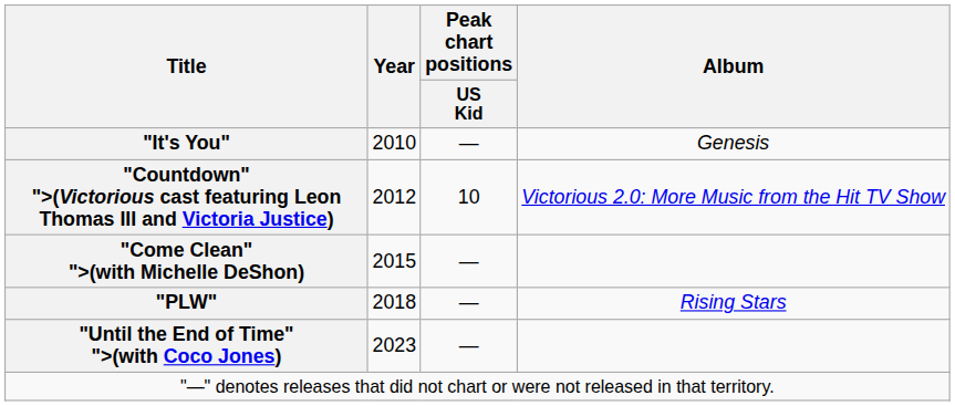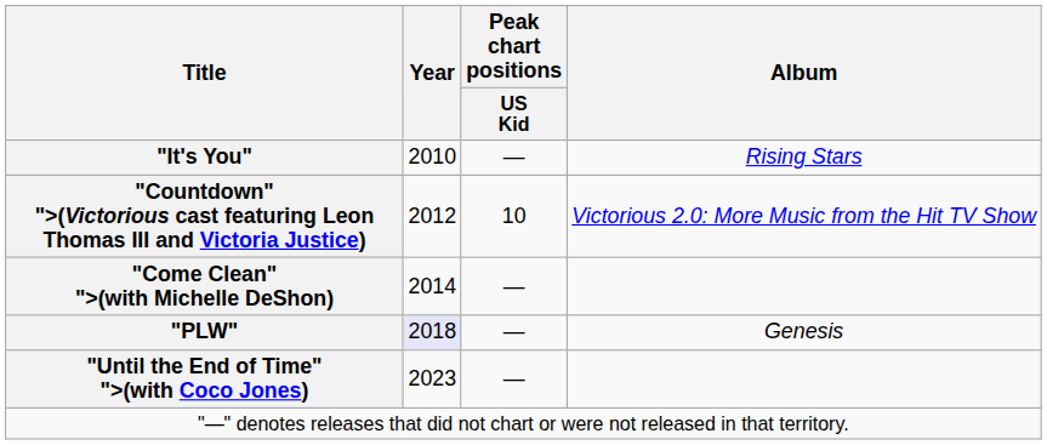 <table class="wikitable plainrowheaders" style="text-align:center;">
 <tr>
 <th rowspan="2" style="width:18em;">Title</th>
 <th scope="col" rowspan="2">Year</th>
 <th scope="col">Peak chart positions</th>
 <th scope="col" rowspan="2">Album</th>
 </tr>
 <tr>
 <th scope="col" style="width:2.5em;font-size:90%;">US<br>Kid<br></th>
 </tr>
 <tr>
 <th scope="row">"It's You"<br></th>
 <td>2010</td>
 <td>—</td>
-<td><em>Genesis</em></td>
+<td><em><a href='#'>Rising Stars</a></em></td>
 </tr>
 <tr>
 <th scope="row">"Countdown"<br><span>">(<em>Victorious</em> cast featuring Leon Thomas III and <a href='#'>Victoria Justice</a>)</span></th>
 <td>2012</td>
 <td>10</td>
 <td><em><a href='#'>Victorious 2.0: More Music from the Hit TV Show</a></em></td>
 </tr>
 <tr>
 <th scope="row">"Come Clean"<br><span>">(with Michelle DeShon)</span></th>
-<td>2015</td>
+<td>2014</td>
 <td>—</td>
 <td></td>
 </tr>
 <tr>
 <th scope="row">"PLW"</th>
-<td>2018</td>
+<td style="background: lavender;">2018</td>
 <td>—</td>
-<td><em><a href='#'>Rising Stars</a></em></td>
+<td><em>Genesis</em></td>
 </tr>
 <tr>
 <th scope="row">"Until the End of Time"<br><span>">(with <a href='#'>Coco Jones</a>)</span></th>
 <td>2023</td>
 <td>—</td>
 <td></td>
 </tr>
 <tr>
 <td colspan="15" style="text-align:center; font-size:90%;">"—" denotes releases that did not chart or were not released in that territory.</td>
 </tr>
 </table>
